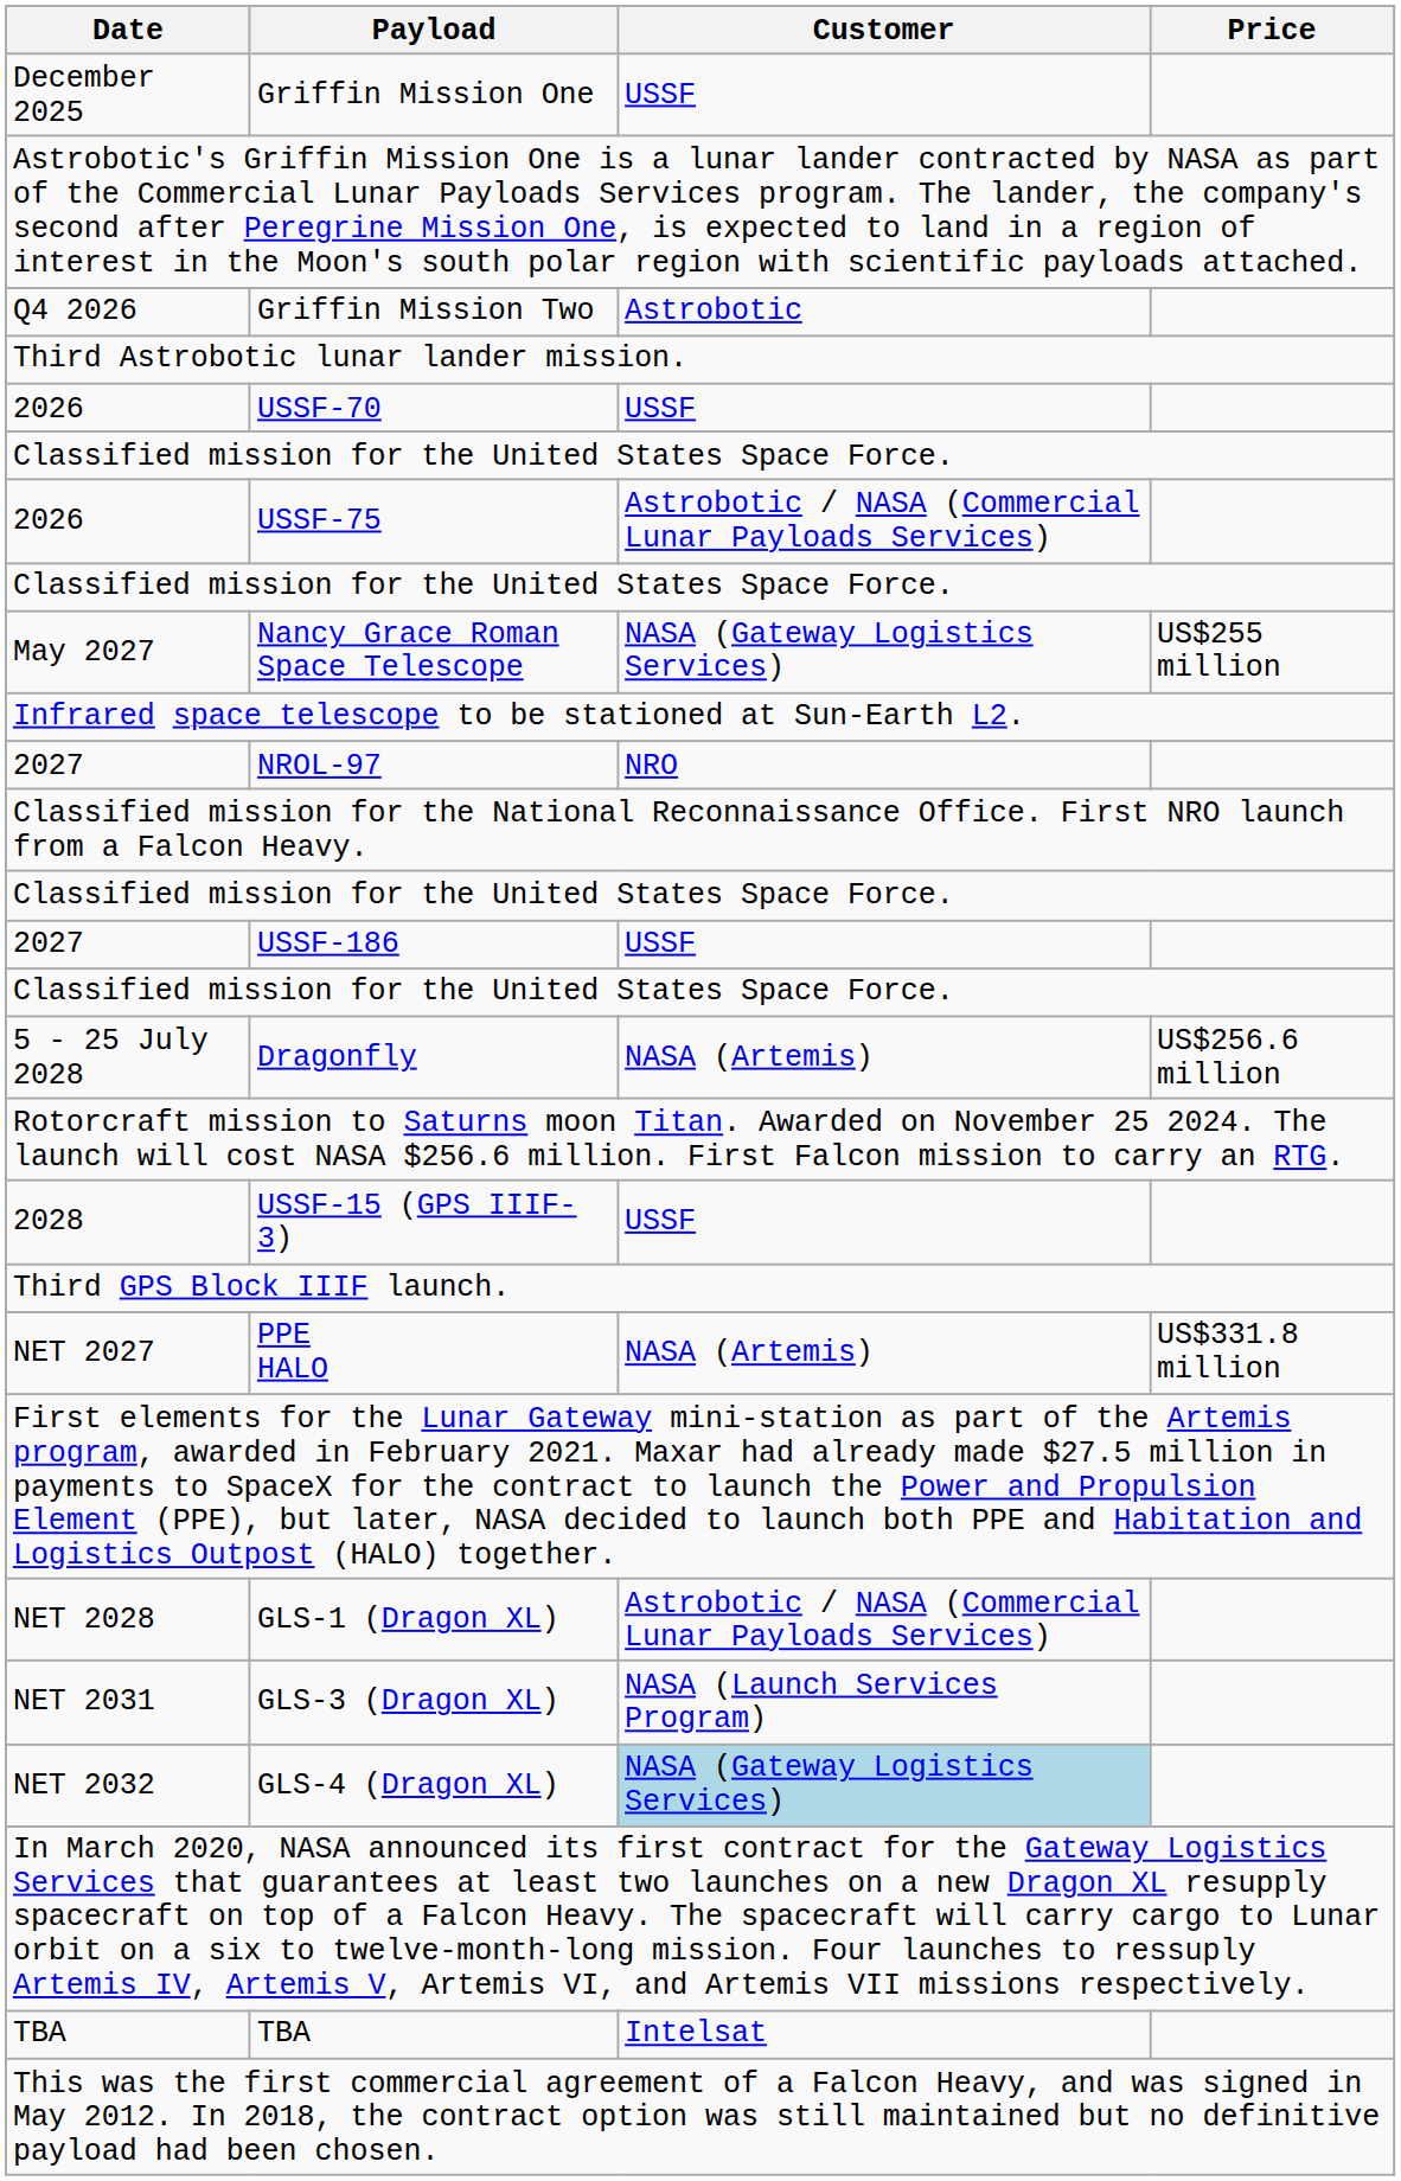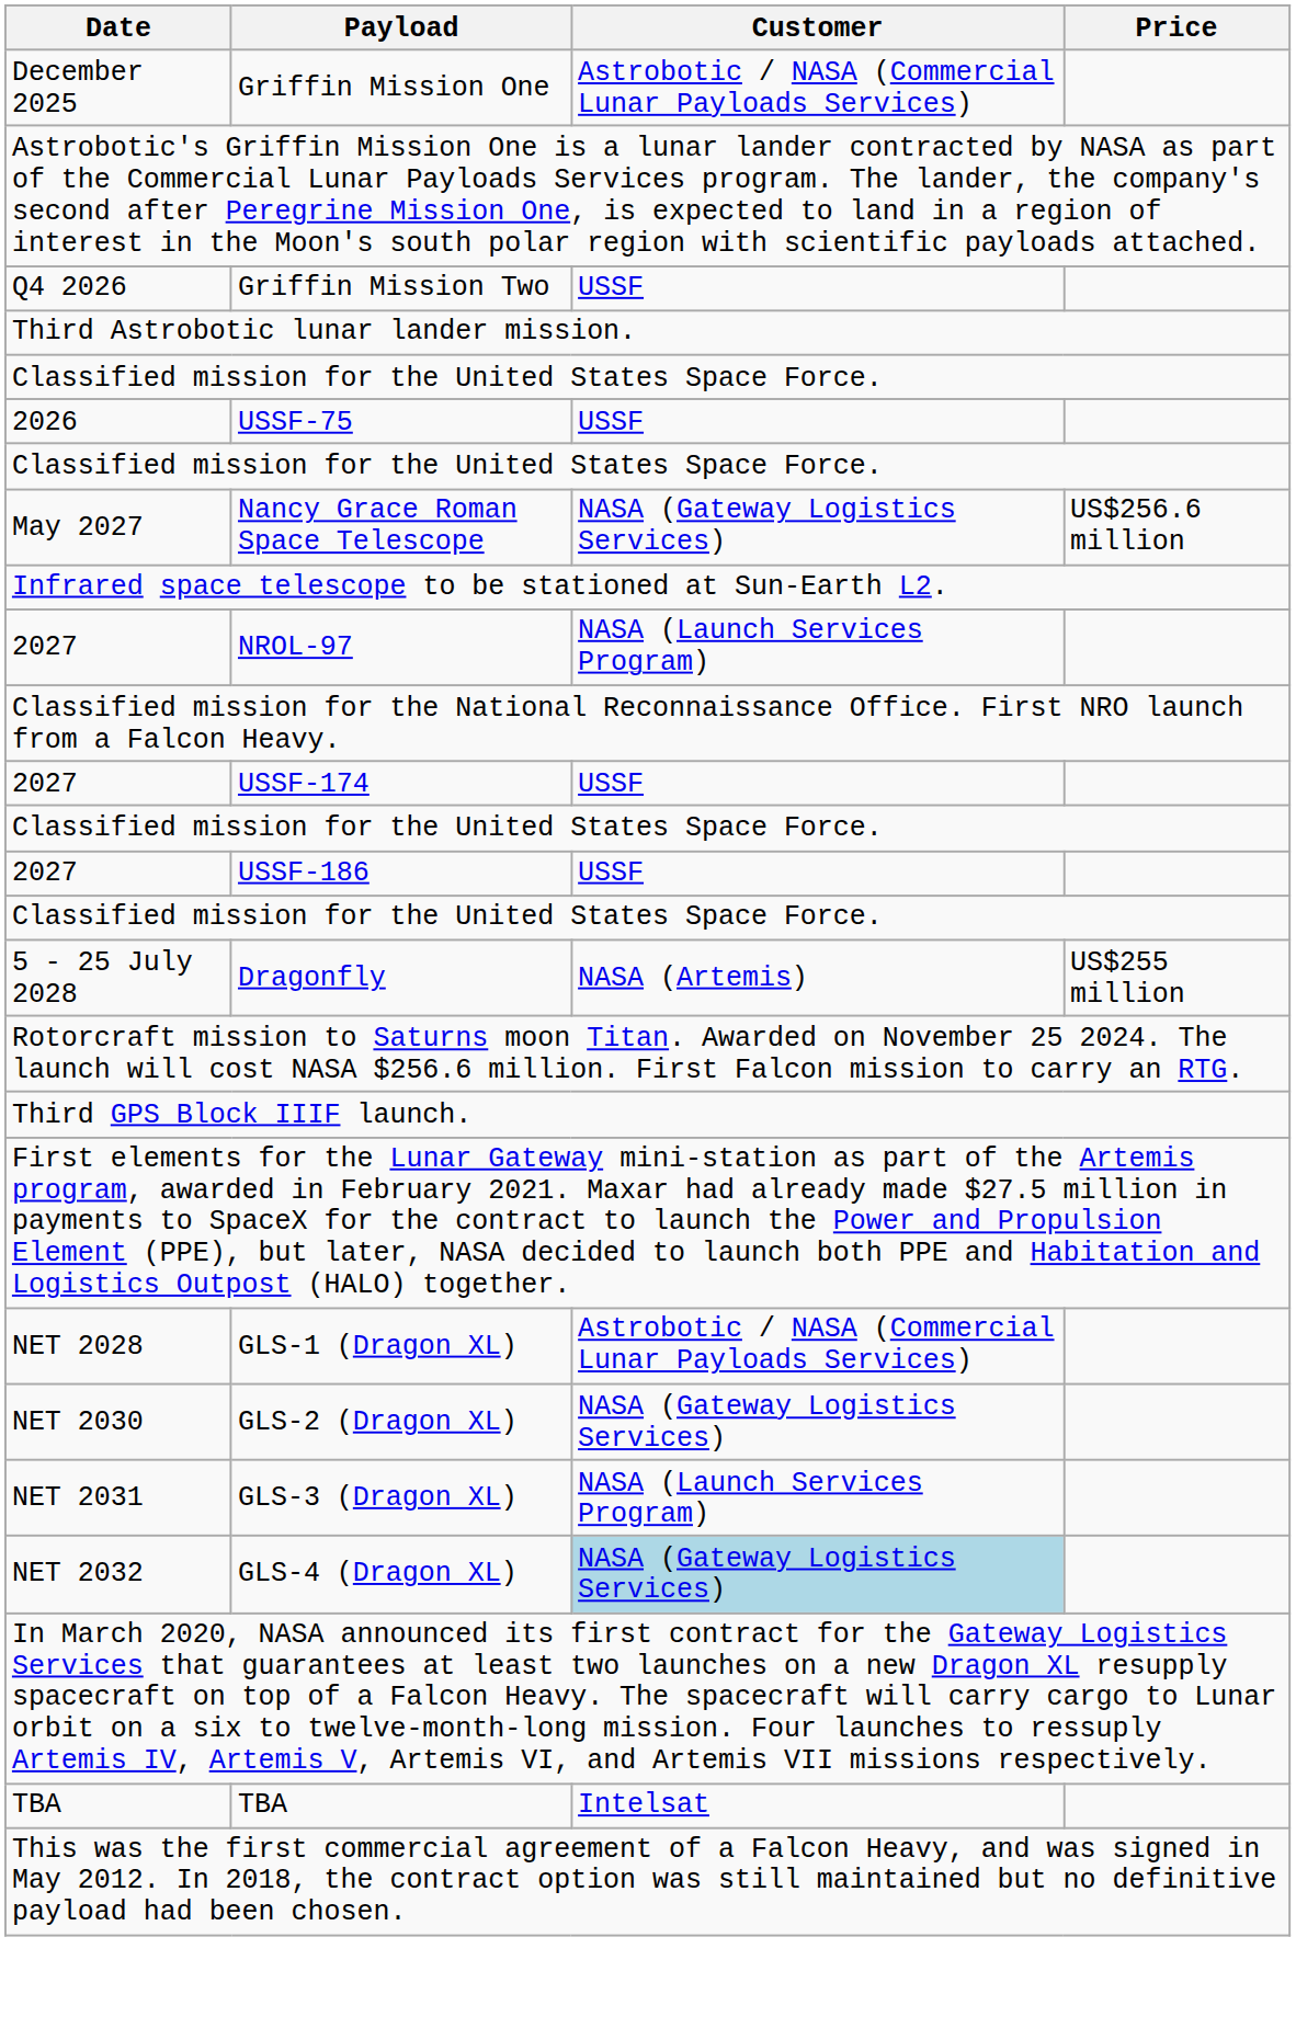 <table class="wikitable sticky-header">
 <tr>
 <th>Date</th>
 <th>Payload</th>
 <th>Customer</th>
 <th>Price</th>
 </tr>
 <tr>
 <td>December 2025</td>
 <td>Griffin Mission One</td>
-<td><a href='#'>USSF</a></td>
+<td><a href='#'>Astrobotic</a> / <a href='#'>NASA</a> (<a href='#'>Commercial Lunar Payloads Services</a>)</td>
 <td></td>
 </tr>
 <tr>
 <td colspan="4">Astrobotic's Griffin Mission One is a lunar lander contracted by NASA as part of the Commercial Lunar Payloads Services program. The lander, the company's second after <a href='#'>Peregrine Mission One</a>, is expected to land in a region of interest in the Moon's south polar region with scientific payloads attached.</td>
 </tr>
 <tr>
 <td>Q4 2026</td>
 <td>Griffin Mission Two</td>
-<td><a href='#'>Astrobotic</a></td>
+<td><a href='#'>USSF</a></td>
 <td></td>
 </tr>
 <tr>
 <td colspan="4">Third Astrobotic lunar lander mission.</td>
-</tr>
-<tr>
-<td>2026</td>
-<td><a href='#'>USSF-70</a></td>
-<td><a href='#'>USSF</a></td>
-<td></td>
 </tr>
 <tr>
 <td colspan="4">Classified mission for the United States Space Force.</td>
 </tr>
 <tr>
 <td>2026</td>
 <td><a href='#'>USSF-75</a></td>
-<td><a href='#'>Astrobotic</a> / <a href='#'>NASA</a> (<a href='#'>Commercial Lunar Payloads Services</a>)</td>
+<td><a href='#'>USSF</a></td>
 <td></td>
 </tr>
 <tr>
 <td colspan="4">Classified mission for the United States Space Force.</td>
 </tr>
 <tr>
 <td>May 2027</td>
 <td><a href='#'>Nancy Grace Roman Space Telescope</a></td>
 <td><a href='#'>NASA</a> (<a href='#'>Gateway Logistics Services</a>)</td>
-<td>US$255 million</td>
+<td>US$256.6 million</td>
 </tr>
 <tr>
 <td colspan="4"><a href='#'>Infrared</a> <a href='#'>space telescope</a> to be stationed at Sun-Earth <a href='#'>L2</a>.</td>
 </tr>
 <tr>
 <td>2027</td>
 <td><a href='#'>NROL-97</a></td>
-<td><a href='#'>NRO</a></td>
+<td><a href='#'>NASA</a> (<a href='#'>Launch Services Program</a>)</td>
 <td></td>
 </tr>
 <tr>
 <td colspan="4">Classified mission for the National Reconnaissance Office. First NRO launch from a Falcon Heavy.</td>
+</tr>
+<tr>
+<td>2027</td>
+<td><a href='#'>USSF-174</a></td>
+<td><a href='#'>USSF</a></td>
+<td></td>
 </tr>
 <tr>
 <td colspan="4">Classified mission for the United States Space Force.</td>
 </tr>
 <tr>
 <td>2027</td>
 <td><a href='#'>USSF-186</a></td>
 <td><a href='#'>USSF</a></td>
 <td></td>
 </tr>
 <tr>
 <td colspan="4">Classified mission for the United States Space Force.</td>
 </tr>
 <tr>
 <td>5 - 25 July 2028</td>
 <td><a href='#'>Dragonfly</a></td>
 <td><a href='#'>NASA</a> (<a href='#'>Artemis</a>)</td>
-<td>US$256.6 million</td>
+<td>US$255 million</td>
 </tr>
 <tr>
 <td colspan="4">Rotorcraft mission to <a href='#'>Saturns</a> moon <a href='#'>Titan</a>. Awarded on November 25 2024. The launch will cost NASA $256.6 million. First Falcon mission to carry an <a href='#'>RTG</a>.</td>
 </tr>
 <tr>
-<td>2028</td>
-<td><a href='#'>USSF-15</a> (<a href='#'>GPS IIIF-3</a>)</td>
-<td><a href='#'>USSF</a></td>
-<td></td>
-</tr>
-<tr>
 <td colspan="4">Third <a href='#'>GPS Block IIIF</a> launch.</td>
-</tr>
-<tr>
-<td>NET 2027</td>
-<td><a href='#'>PPE</a><br><a href='#'>HALO</a></td>
-<td><a href='#'>NASA</a> (<a href='#'>Artemis</a>)</td>
-<td>US$331.8 million</td>
 </tr>
 <tr>
 <td colspan="4">First elements for the <a href='#'>Lunar Gateway</a> mini-station as part of the <a href='#'>Artemis program</a>, awarded in February 2021. Maxar had already made $27.5 million in payments to SpaceX for the contract to launch the <a href='#'>Power and Propulsion Element</a> (PPE), but later, NASA decided to launch both PPE and <a href='#'>Habitation and Logistics Outpost</a> (HALO) together.</td>
 </tr>
 <tr>
 <td>NET 2028</td>
 <td>GLS-1 (<a href='#'>Dragon XL</a>)</td>
 <td><a href='#'>Astrobotic</a> / <a href='#'>NASA</a> (<a href='#'>Commercial Lunar Payloads Services</a>)</td>
+<td></td>
+</tr>
+<tr>
+<td>NET 2030</td>
+<td>GLS-2 (<a href='#'>Dragon XL</a>)</td>
+<td><a href='#'>NASA</a> (<a href='#'>Gateway Logistics Services</a>)</td>
 <td></td>
 </tr>
 <tr>
 <td>NET 2031</td>
 <td>GLS-3 (<a href='#'>Dragon XL</a>)</td>
 <td><a href='#'>NASA</a> (<a href='#'>Launch Services Program</a>)</td>
 <td></td>
 </tr>
 <tr>
 <td>NET 2032</td>
 <td>GLS-4 (<a href='#'>Dragon XL</a>)</td>
 <td style="background: lightblue;"><a href='#'>NASA</a> (<a href='#'>Gateway Logistics Services</a>)</td>
 <td></td>
 </tr>
 <tr>
 <td colspan="4">In March 2020, NASA announced its first contract for the <a href='#'>Gateway Logistics Services</a> that guarantees at least two launches on a new <a href='#'>Dragon XL</a> resupply spacecraft on top of a Falcon Heavy. The spacecraft will carry cargo to Lunar orbit on a six to twelve-month-long mission. Four launches to ressuply <a href='#'>Artemis IV</a>, <a href='#'>Artemis V</a>, Artemis VI, and Artemis VII missions respectively.</td>
 </tr>
 <tr>
 <td>TBA</td>
 <td>TBA</td>
 <td><a href='#'>Intelsat</a></td>
 <td></td>
 </tr>
 <tr>
 <td colspan="4">This was the first commercial agreement of a Falcon Heavy, and was signed in May 2012. In 2018, the contract option was still maintained but no definitive payload had been chosen.</td>
 </tr>
 </table>
